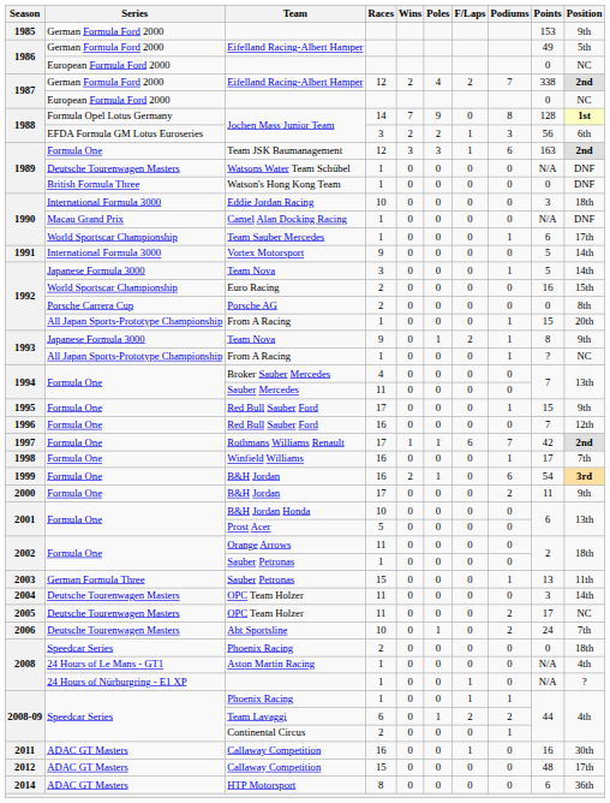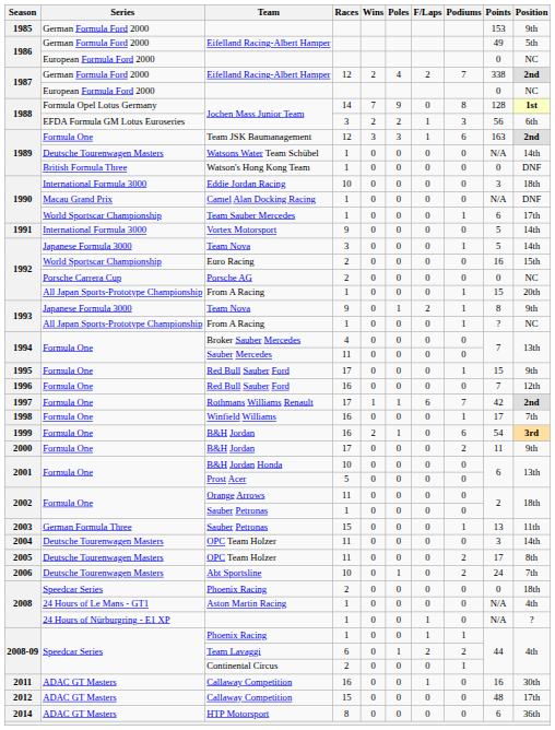 <table class="wikitable" style="font-size: 90%; text-align:center">
 <tr>
 <th>Season</th>
 <th>Series</th>
 <th>Team</th>
 <th>Races</th>
 <th>Wins</th>
 <th>Poles</th>
 <th>F/Laps</th>
 <th>Podiums</th>
 <th>Points</th>
 <th>Position</th>
 </tr>
 <tr>
 <th>1985</th>
 <td align=left>German <a href='#'>Formula Ford</a> 2000</td>
 <td align=left></td>
 <td></td>
 <td></td>
 <td></td>
 <td></td>
 <td></td>
 <td>153</td>
 <td>9th</td>
 </tr>
 <tr>
 <th rowspan=2>1986</th>
 <td align=left>German <a href='#'>Formula Ford</a> 2000</td>
 <td align=left nowrap><a href='#'>Eifelland Racing-Albert Hamper</a></td>
 <td></td>
 <td></td>
 <td></td>
 <td></td>
 <td></td>
 <td>49</td>
 <td>5th</td>
 </tr>
 <tr>
 <td align=left>European <a href='#'>Formula Ford</a> 2000</td>
 <td align=left></td>
 <td></td>
 <td></td>
 <td></td>
 <td></td>
 <td></td>
 <td>0</td>
 <td>NC</td>
 </tr>
 <tr>
 <th rowspan=2>1987</th>
 <td align=left>German <a href='#'>Formula Ford</a> 2000</td>
 <td align=left><a href='#'>Eifelland Racing-Albert Hamper</a></td>
 <td>12</td>
 <td>2</td>
 <td>4</td>
 <td>2</td>
 <td>7</td>
 <td>338</td>
 <td style="background:#DFDFDF"><strong>2nd</strong></td>
 </tr>
 <tr>
 <td align=left>European <a href='#'>Formula Ford</a> 2000</td>
 <td align=left></td>
 <td></td>
 <td></td>
 <td></td>
 <td></td>
 <td></td>
 <td>0</td>
 <td>NC</td>
 </tr>
 <tr>
 <th rowspan=2>1988</th>
 <td align=left>Formula Opel Lotus Germany</td>
 <td rowspan="2" style="text-align:left"><a href='#'>Jochen Mass Junior Team</a></td>
 <td>14</td>
 <td>7</td>
 <td>9</td>
 <td>0</td>
 <td>8</td>
 <td>128</td>
 <td style="background:#FBFFBF"><strong>1st</strong></td>
 </tr>
 <tr>
 <td align=left>EFDA Formula GM Lotus Euroseries</td>
 <td>3</td>
 <td>2</td>
 <td>2</td>
 <td>1</td>
 <td>3</td>
 <td>56</td>
 <td>6th</td>
 </tr>
 <tr>
 <th rowspan=3>1989</th>
 <td align=left><a href='#'>Formula One</a></td>
 <td align=left>Team JSK Baumanagement</td>
 <td>12</td>
 <td>3</td>
 <td>3</td>
 <td>1</td>
 <td>6</td>
 <td>163</td>
 <td style="background:#DFDFDF"><strong>2nd</strong></td>
 </tr>
 <tr>
 <td align=left><a href='#'>Deutsche Tourenwagen Masters</a></td>
 <td align=left><a href='#'>Watsons Water</a> Team Schübel</td>
 <td>1</td>
 <td>0</td>
 <td>0</td>
 <td>0</td>
 <td>0</td>
 <td>N/A</td>
-<td>DNF</td>
+<td>14th</td>
 </tr>
 <tr>
 <td align=left><a href='#'>British Formula Three</a></td>
 <td align=left>Watson's Hong Kong Team</td>
 <td>1</td>
 <td>0</td>
 <td>0</td>
 <td>0</td>
 <td>0</td>
 <td>0</td>
 <td>DNF</td>
 </tr>
 <tr>
 <th rowspan=3>1990</th>
 <td align=left><a href='#'>International Formula 3000</a></td>
 <td align=left><a href='#'>Eddie Jordan Racing</a></td>
 <td>10</td>
 <td>0</td>
 <td>0</td>
 <td>0</td>
 <td>0</td>
 <td>3</td>
 <td>18th</td>
 </tr>
 <tr>
 <td align=left><a href='#'>Macau Grand Prix</a></td>
 <td align=left><a href='#'>Camel</a> <a href='#'>Alan Docking Racing</a></td>
 <td>1</td>
 <td>0</td>
 <td>0</td>
 <td>0</td>
 <td>0</td>
 <td>N/A</td>
 <td>DNF</td>
 </tr>
 <tr>
 <td align=left><a href='#'>World Sportscar Championship</a></td>
 <td align=left><a href='#'>Team Sauber Mercedes</a></td>
 <td>1</td>
 <td>0</td>
 <td>0</td>
 <td>0</td>
 <td>1</td>
 <td>6</td>
 <td>17th</td>
 </tr>
 <tr>
 <th>1991</th>
 <td align=left><a href='#'>International Formula 3000</a></td>
 <td align=left><a href='#'>Vortex Motorsport</a></td>
 <td>9</td>
 <td>0</td>
 <td>0</td>
 <td>0</td>
 <td>0</td>
 <td>5</td>
 <td>14th</td>
 </tr>
 <tr>
 <th rowspan=4>1992</th>
 <td align=left><a href='#'>Japanese Formula 3000</a></td>
 <td align=left><a href='#'>Team Nova</a></td>
 <td>3</td>
 <td>0</td>
 <td>0</td>
 <td>0</td>
 <td>1</td>
 <td>5</td>
 <td>14th</td>
 </tr>
 <tr>
 <td align=left><a href='#'>World Sportscar Championship</a></td>
 <td align=left>Euro Racing</td>
 <td>2</td>
 <td>0</td>
 <td>0</td>
 <td>0</td>
 <td>0</td>
 <td>16</td>
 <td>15th</td>
 </tr>
 <tr>
 <td align=left><a href='#'>Porsche Carrera Cup</a></td>
 <td align=left><a href='#'>Porsche AG</a></td>
 <td>2</td>
 <td>0</td>
 <td>0</td>
 <td>0</td>
 <td>0</td>
 <td>0</td>
-<td>8th</td>
+<td>NC</td>
 </tr>
 <tr>
 <td align=left nowrap><a href='#'>All Japan Sports-Prototype Championship</a></td>
 <td align=left>From A Racing</td>
 <td>1</td>
 <td>0</td>
 <td>0</td>
 <td>0</td>
 <td>1</td>
 <td>15</td>
 <td>20th</td>
 </tr>
 <tr>
 <th rowspan=2>1993</th>
 <td align=left><a href='#'>Japanese Formula 3000</a></td>
 <td align=left><a href='#'>Team Nova</a></td>
 <td>9</td>
 <td>0</td>
 <td>1</td>
 <td>2</td>
 <td>1</td>
 <td>8</td>
 <td>9th</td>
 </tr>
 <tr>
 <td align=left><a href='#'>All Japan Sports-Prototype Championship</a></td>
 <td align=left>From A Racing</td>
 <td>1</td>
 <td>0</td>
 <td>0</td>
 <td>0</td>
 <td>1</td>
 <td>?</td>
 <td>NC</td>
 </tr>
 <tr>
 <th rowspan=2>1994</th>
 <td rowspan="2" style="text-align:left"><a href='#'>Formula One</a></td>
 <td align=left>Broker <a href='#'>Sauber</a> <a href='#'>Mercedes</a></td>
 <td>4</td>
 <td>0</td>
 <td>0</td>
 <td>0</td>
 <td>0</td>
 <td rowspan=2>7</td>
 <td rowspan=2>13th</td>
 </tr>
 <tr>
 <td align=left><a href='#'>Sauber</a> <a href='#'>Mercedes</a></td>
 <td>11</td>
 <td>0</td>
 <td>0</td>
 <td>0</td>
 <td>0</td>
 </tr>
 <tr>
 <th>1995</th>
 <td align=left><a href='#'>Formula One</a></td>
 <td align=left><a href='#'>Red Bull</a> <a href='#'>Sauber</a> <a href='#'>Ford</a></td>
 <td>17</td>
 <td>0</td>
 <td>0</td>
 <td>0</td>
 <td>1</td>
 <td>15</td>
 <td>9th</td>
 </tr>
 <tr>
 <th>1996</th>
 <td align=left><a href='#'>Formula One</a></td>
 <td align=left><a href='#'>Red Bull</a> <a href='#'>Sauber</a> <a href='#'>Ford</a></td>
 <td>16</td>
 <td>0</td>
 <td>0</td>
 <td>0</td>
 <td>0</td>
 <td>7</td>
 <td>12th</td>
 </tr>
 <tr>
 <th>1997</th>
 <td align=left><a href='#'>Formula One</a></td>
 <td align=left><a href='#'>Rothmans</a> <a href='#'>Williams</a> <a href='#'>Renault</a></td>
 <td>17</td>
 <td>1</td>
 <td>1</td>
 <td>6</td>
 <td>7</td>
 <td>42</td>
 <td style="background:#DFDFDF"><strong>2nd</strong></td>
 </tr>
 <tr>
 <th>1998</th>
 <td align=left><a href='#'>Formula One</a></td>
 <td align=left><a href='#'>Winfield</a> <a href='#'>Williams</a></td>
 <td>16</td>
 <td>0</td>
 <td>0</td>
 <td>0</td>
 <td>1</td>
 <td>17</td>
 <td>7th</td>
 </tr>
 <tr>
 <th>1999</th>
 <td align=left><a href='#'>Formula One</a></td>
 <td align=left><a href='#'>B&H</a> <a href='#'>Jordan</a></td>
 <td>16</td>
 <td>2</td>
 <td>1</td>
 <td>0</td>
 <td>6</td>
 <td>54</td>
 <td style="background:#FFDF9F"><strong>3rd</strong></td>
 </tr>
 <tr>
 <th>2000</th>
 <td align=left><a href='#'>Formula One</a></td>
 <td align=left><a href='#'>B&H</a> <a href='#'>Jordan</a></td>
 <td>17</td>
 <td>0</td>
 <td>0</td>
 <td>0</td>
 <td>2</td>
 <td>11</td>
 <td>9th</td>
 </tr>
 <tr>
 <th rowspan=2>2001</th>
 <td rowspan="2" style="text-align:left"><a href='#'>Formula One</a></td>
 <td align=left><a href='#'>B&H</a> <a href='#'>Jordan</a> <a href='#'>Honda</a></td>
 <td>10</td>
 <td>0</td>
 <td>0</td>
 <td>0</td>
 <td>0</td>
 <td rowspan=2>6</td>
 <td rowspan=2>13th</td>
 </tr>
 <tr>
 <td align=left><a href='#'>Prost</a> <a href='#'>Acer</a></td>
 <td>5</td>
 <td>0</td>
 <td>0</td>
 <td>0</td>
 <td>0</td>
 </tr>
 <tr>
 <th rowspan=2>2002</th>
 <td rowspan="2" style="text-align:left"><a href='#'>Formula One</a></td>
 <td align=left><a href='#'>Orange</a> <a href='#'>Arrows</a></td>
 <td>11</td>
 <td>0</td>
 <td>0</td>
 <td>0</td>
 <td>0</td>
 <td rowspan=2>2</td>
 <td rowspan=2>18th</td>
 </tr>
 <tr>
 <td align=left><a href='#'>Sauber</a> <a href='#'>Petronas</a></td>
 <td>1</td>
 <td>0</td>
 <td>0</td>
 <td>0</td>
 <td>0</td>
 </tr>
 <tr>
 <th>2003</th>
 <td align=left><a href='#'>German Formula Three</a></td>
 <td align=left><a href='#'>Sauber</a> <a href='#'>Petronas</a></td>
 <td>15</td>
 <td>0</td>
 <td>0</td>
 <td>0</td>
 <td>1</td>
 <td>13</td>
 <td>11th</td>
 </tr>
 <tr>
 <th>2004</th>
 <td align=left><a href='#'>Deutsche Tourenwagen Masters</a></td>
 <td align=left><a href='#'>OPC</a> Team Holzer</td>
 <td>11</td>
 <td>0</td>
 <td>0</td>
 <td>0</td>
 <td>0</td>
 <td>3</td>
 <td>14th</td>
 </tr>
 <tr>
 <th>2005</th>
 <td align=left><a href='#'>Deutsche Tourenwagen Masters</a></td>
 <td align=left><a href='#'>OPC</a> Team Holzer</td>
 <td>11</td>
 <td>0</td>
 <td>0</td>
 <td>0</td>
 <td>2</td>
 <td>17</td>
-<td>NC</td>
+<td>8th</td>
 </tr>
 <tr>
 <th>2006</th>
 <td align=left><a href='#'>Deutsche Tourenwagen Masters</a></td>
 <td align=left><a href='#'>Abt Sportsline</a></td>
 <td>10</td>
 <td>0</td>
 <td>1</td>
 <td>0</td>
 <td>2</td>
 <td>24</td>
 <td>7th</td>
 </tr>
 <tr>
 <th rowspan="3">2008</th>
 <td align="left"><a href='#'>Speedcar Series</a></td>
 <td align="left"><a href='#'>Phoenix Racing</a></td>
 <td>2</td>
 <td>0</td>
 <td>0</td>
 <td>0</td>
 <td>0</td>
 <td>0</td>
 <td>18th</td>
 </tr>
 <tr>
 <td align="left"><a href='#'>24 Hours of Le Mans - GT1</a></td>
 <td align="left"><a href='#'>Aston Martin Racing</a></td>
 <td>1</td>
 <td>0</td>
 <td>0</td>
 <td>0</td>
 <td>0</td>
 <td>N/A</td>
 <td>4th</td>
 </tr>
 <tr>
 <td align=left><a href='#'>24 Hours of Nürburgring - E1 XP</a></td>
 <td></td>
 <td>1</td>
 <td>0</td>
 <td>0</td>
 <td>1</td>
 <td>0</td>
 <td>N/A</td>
 <td>?</td>
 </tr>
 <tr>
 <th rowspan="3">2008-09</th>
 <td rowspan="3" align="left"><a href='#'>Speedcar Series</a></td>
 <td align="left"><a href='#'>Phoenix Racing</a></td>
 <td>1</td>
 <td>0</td>
 <td>0</td>
 <td>1</td>
 <td>1</td>
 <td rowspan="3">44</td>
 <td rowspan="3">4th</td>
 </tr>
 <tr>
 <td align="left"><a href='#'>Team Lavaggi</a></td>
 <td>6</td>
 <td>0</td>
 <td>1</td>
 <td>2</td>
 <td>2</td>
 </tr>
 <tr>
 <td align="left">Continental Circus</td>
 <td>2</td>
 <td>0</td>
 <td>0</td>
 <td>0</td>
 <td>1</td>
 </tr>
 <tr>
 <th>2011</th>
 <td align=left><a href='#'>ADAC GT Masters</a></td>
 <td align=left><a href='#'>Callaway Competition</a></td>
 <td>16</td>
 <td>0</td>
 <td>0</td>
 <td>1</td>
 <td>0</td>
 <td>16</td>
 <td>30th</td>
 </tr>
 <tr>
 <th>2012</th>
 <td align=left><a href='#'>ADAC GT Masters</a></td>
 <td align=left><a href='#'>Callaway Competition</a></td>
 <td>15</td>
 <td>0</td>
 <td>0</td>
 <td>0</td>
 <td>0</td>
 <td>48</td>
 <td>17th</td>
 </tr>
 <tr>
 <th>2014</th>
 <td align=left><a href='#'>ADAC GT Masters</a></td>
 <td align=left><a href='#'>HTP Motorsport</a></td>
 <td>8</td>
 <td>0</td>
 <td>0</td>
 <td>0</td>
 <td>0</td>
 <td>6</td>
 <td>36th</td>
 </tr>
 <tr>
 <th colspan="17"></th>
 </tr>
 </table>
